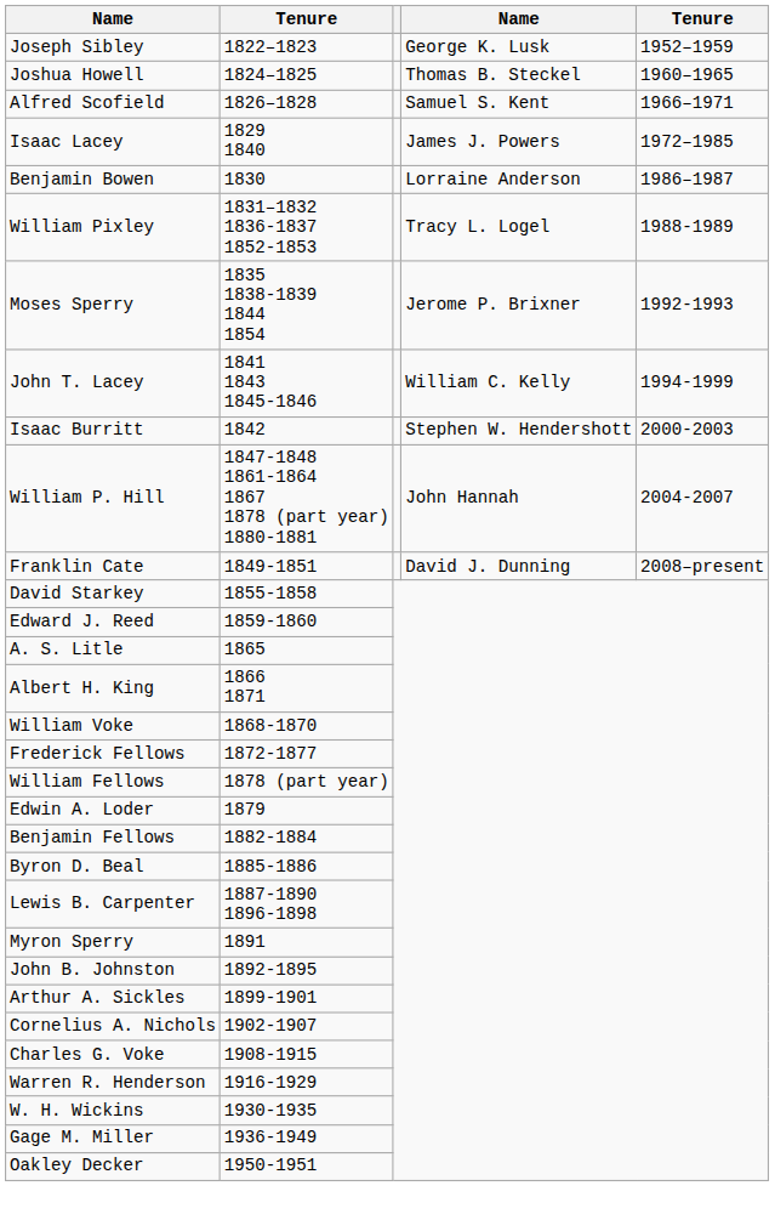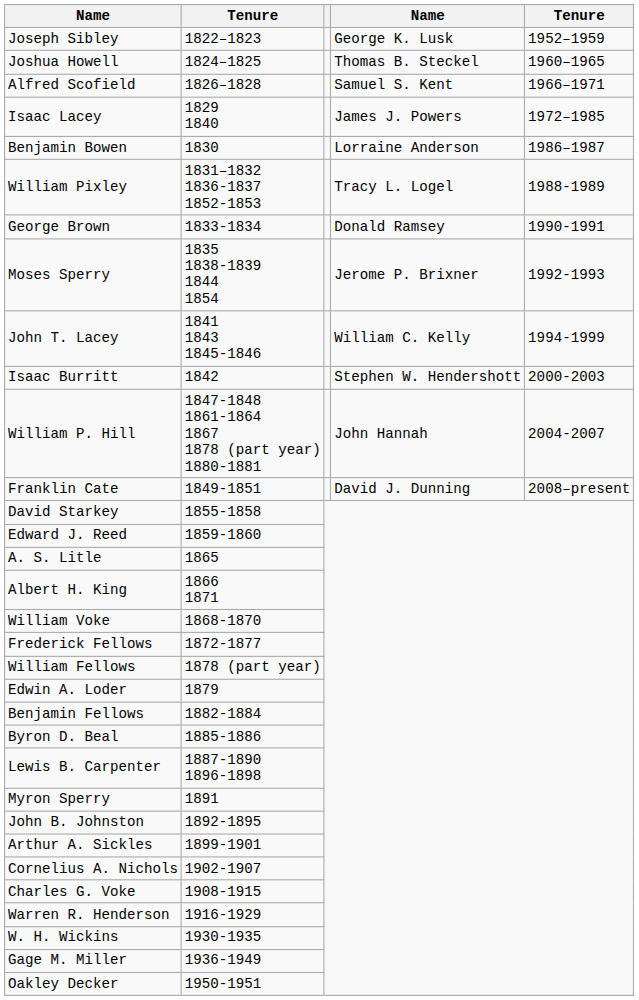 <table class="wikitable">
 <tr>
 <th>Name</th>
 <th>Tenure</th>
 <th></th>
 <th>Name</th>
 <th>Tenure</th>
 </tr>
 <tr>
 <td>Joseph Sibley</td>
 <td>1822–1823</td>
 <td></td>
 <td>George K. Lusk</td>
 <td>1952–1959</td>
 </tr>
 <tr>
 <td>Joshua Howell</td>
 <td>1824–1825</td>
 <td></td>
 <td>Thomas B. Steckel</td>
 <td>1960–1965</td>
 </tr>
 <tr>
 <td>Alfred Scofield</td>
 <td>1826–1828</td>
 <td></td>
 <td>Samuel S. Kent</td>
 <td>1966–1971</td>
 </tr>
 <tr>
 <td>Isaac Lacey</td>
 <td>1829<br>1840</td>
 <td></td>
 <td>James J. Powers</td>
 <td>1972–1985</td>
 </tr>
 <tr>
 <td>Benjamin Bowen</td>
 <td>1830</td>
 <td></td>
 <td>Lorraine Anderson</td>
 <td>1986–1987</td>
 </tr>
 <tr>
 <td>William Pixley</td>
 <td>1831–1832<br>1836-1837<br>1852-1853</td>
 <td></td>
 <td>Tracy L. Logel</td>
 <td>1988-1989</td>
+</tr>
+<tr>
+<td>George Brown</td>
+<td>1833-1834</td>
+<td></td>
+<td>Donald Ramsey</td>
+<td>1990-1991</td>
 </tr>
 <tr>
 <td>Moses Sperry</td>
 <td>1835<br>1838-1839<br>1844<br>1854</td>
 <td></td>
 <td>Jerome P. Brixner</td>
 <td>1992-1993</td>
 </tr>
 <tr>
 <td>John T. Lacey</td>
 <td>1841<br>1843<br>1845-1846</td>
 <td></td>
 <td>William C. Kelly</td>
 <td>1994-1999</td>
 </tr>
 <tr>
 <td>Isaac Burritt</td>
 <td>1842</td>
 <td></td>
 <td>Stephen W. Hendershott</td>
 <td>2000-2003</td>
 </tr>
 <tr>
 <td>William P. Hill</td>
 <td>1847-1848<br>1861-1864<br>1867<br>1878 (part year)<br>1880-1881</td>
 <td></td>
 <td>John Hannah</td>
 <td>2004-2007</td>
 </tr>
 <tr>
 <td>Franklin Cate</td>
 <td>1849-1851</td>
 <td></td>
 <td>David J. Dunning</td>
 <td>2008–present</td>
 </tr>
 <tr>
 <td>David Starkey</td>
 <td>1855-1858</td>
 </tr>
 <tr>
 <td>Edward J. Reed</td>
 <td>1859-1860</td>
 </tr>
 <tr>
 <td>A. S. Litle</td>
 <td>1865</td>
 </tr>
 <tr>
 <td>Albert H. King</td>
 <td>1866<br>1871</td>
 </tr>
 <tr>
 <td>William Voke</td>
 <td>1868-1870</td>
 </tr>
 <tr>
 <td>Frederick Fellows</td>
 <td>1872-1877</td>
 </tr>
 <tr>
 <td>William Fellows</td>
 <td>1878 (part year)</td>
 </tr>
 <tr>
 <td>Edwin A. Loder</td>
 <td>1879</td>
 </tr>
 <tr>
 <td>Benjamin Fellows</td>
 <td>1882-1884</td>
 </tr>
 <tr>
 <td>Byron D. Beal</td>
 <td>1885-1886</td>
 </tr>
 <tr>
 <td>Lewis B. Carpenter</td>
 <td>1887-1890<br>1896-1898</td>
 </tr>
 <tr>
 <td>Myron Sperry</td>
 <td>1891</td>
 </tr>
 <tr>
 <td>John B. Johnston</td>
 <td>1892-1895</td>
 </tr>
 <tr>
 <td>Arthur A. Sickles</td>
 <td>1899-1901</td>
 </tr>
 <tr>
 <td>Cornelius A. Nichols</td>
 <td>1902-1907</td>
 </tr>
 <tr>
 <td>Charles G. Voke</td>
 <td>1908-1915</td>
 </tr>
 <tr>
 <td>Warren R. Henderson</td>
 <td>1916-1929</td>
 </tr>
 <tr>
 <td>W. H. Wickins</td>
 <td>1930-1935</td>
 </tr>
 <tr>
 <td>Gage M. Miller</td>
 <td>1936-1949</td>
 </tr>
 <tr>
 <td>Oakley Decker</td>
 <td>1950-1951</td>
 </tr>
 </table>
